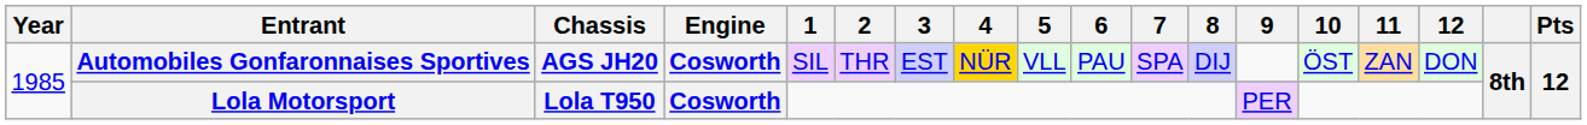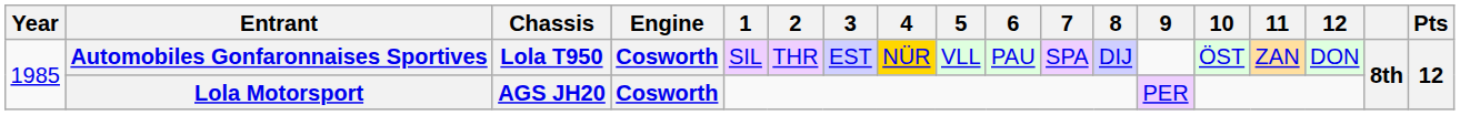 <table class="wikitable" style="text-align:center; font-size:85%">
 <tr valign="top">
 <th>Year</th>
 <th>Entrant</th>
 <th>Chassis</th>
 <th>Engine</th>
 <th>1</th>
 <th>2</th>
 <th>3</th>
 <th>4</th>
 <th>5</th>
 <th>6</th>
 <th>7</th>
 <th>8</th>
 <th>9</th>
 <th>10</th>
 <th>11</th>
 <th>12</th>
 <th></th>
 <th>Pts</th>
 </tr>
 <tr>
 <td rowspan=2><a href='#'>1985</a></td>
 <th nowrap><a href='#'>Automobiles Gonfaronnaises Sportives</a></th>
-<th nowrap><a href='#'>AGS JH20</a></th>
+<th nowrap><a href='#'>Lola T950</a></th>
 <th><a href='#'>Cosworth</a></th>
 <td style="background:#EFCFFF;"><a href='#'>SIL</a><br></td>
 <td style="background:#EFCFFF;"><a href='#'>THR</a><br></td>
 <td style="background:#CFCFFF;"><a href='#'>EST</a><br></td>
 <td style="background: gold;"><a href='#'>NÜR</a></td>
 <td style="background:#dfffdf;"><a href='#'>VLL</a><br></td>
 <td style="background:#dfffdf;"><a href='#'>PAU</a><br></td>
 <td style="background:#EFCFFF;"><a href='#'>SPA</a><br></td>
 <td style="background:#CFCFFF;"><a href='#'>DIJ</a><br></td>
 <td></td>
 <td style="background:#DFFFDF;"><a href='#'>ÖST</a><br></td>
 <td style="background:#ffdf9f;"><a href='#'>ZAN</a><br></td>
 <td style="background:#DFFFDF;"><a href='#'>DON</a><br></td>
 <th rowspan=2>8th</th>
 <th rowspan=2>12</th>
 </tr>
 <tr>
 <th nowrap><a href='#'>Lola Motorsport</a></th>
-<th nowrap><a href='#'>Lola T950</a></th>
+<th nowrap><a href='#'>AGS JH20</a></th>
 <th nowrap><a href='#'>Cosworth</a></th>
 <td colspan=8></td>
 <td style="background:#EFCFFF;"><a href='#'>PER</a><br></td>
 <td colspan=3></td>
 </tr>
 </table>
